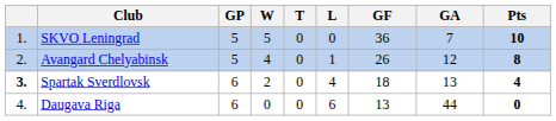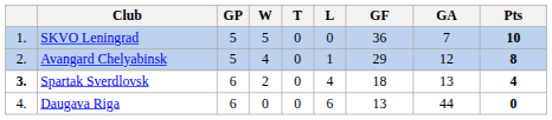 <table class="wikitable">
 <tr>
 <th width="30"></th>
 <th width="200">Club</th>
 <th width="30">GP</th>
 <th width="30">W</th>
 <th width="30">T</th>
 <th width="30">L</th>
 <th width="70">GF</th>
 <th width="70">GA</th>
 <th width="70">Pts</th>
 </tr>
 <tr bgcolor="#BCD2EE" align="center">
 <td>1.</td>
 <td align="left"><a href='#'>SKVO Leningrad</a></td>
 <td>5</td>
 <td>5</td>
 <td>0</td>
 <td>0</td>
 <td>36</td>
 <td>7</td>
 <td><strong>10</strong></td>
 </tr>
 <tr bgcolor="#BCD2EE" align="center">
 <td>2.</td>
 <td align="left"><a href='#'>Avangard Chelyabinsk</a></td>
 <td>5</td>
 <td>4</td>
 <td>0</td>
 <td>1</td>
-<td>26</td>
+<td>29</td>
 <td>12</td>
 <td><strong>8</strong></td>
 </tr>
 <tr bgcolor="#FFFFFF" align="center">
 <td><strong>3.</strong></td>
 <td align="left"><a href='#'>Spartak Sverdlovsk</a></td>
 <td>6</td>
 <td>2</td>
 <td>0</td>
 <td>4</td>
 <td>18</td>
 <td>13</td>
 <td><strong>4</strong></td>
 </tr>
 <tr bgcolor="#FFFFFF" align="center">
 <td>4.</td>
 <td align="left"><a href='#'>Daugava Riga</a></td>
 <td>6</td>
 <td>0</td>
 <td>0</td>
 <td>6</td>
 <td>13</td>
 <td>44</td>
 <td><strong>0</strong></td>
 </tr>
 </table>
